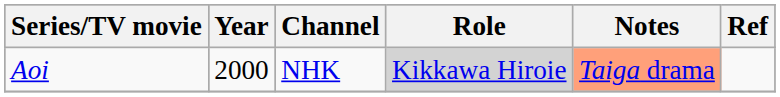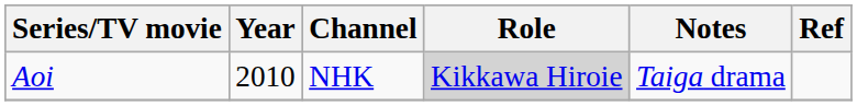 <table class="wikitable">
 <tr>
 <th>Series/TV movie</th>
 <th>Year</th>
 <th>Channel</th>
 <th>Role</th>
 <th>Notes</th>
 <th>Ref</th>
 </tr>
 <tr>
 <td><em><a href='#'>Aoi</a></em></td>
-<td>2000</td>
+<td>2010</td>
 <td><a href='#'>NHK</a></td>
 <td style="background: lightgrey;"><a href='#'>Kikkawa Hiroie</a></td>
-<td style="background: lightsalmon;"><a href='#'><em>Taiga</em> drama</a></td>
+<td><a href='#'><em>Taiga</em> drama</a></td>
 <td></td>
 </tr>
 <tr>
 </tr>
 </table>
